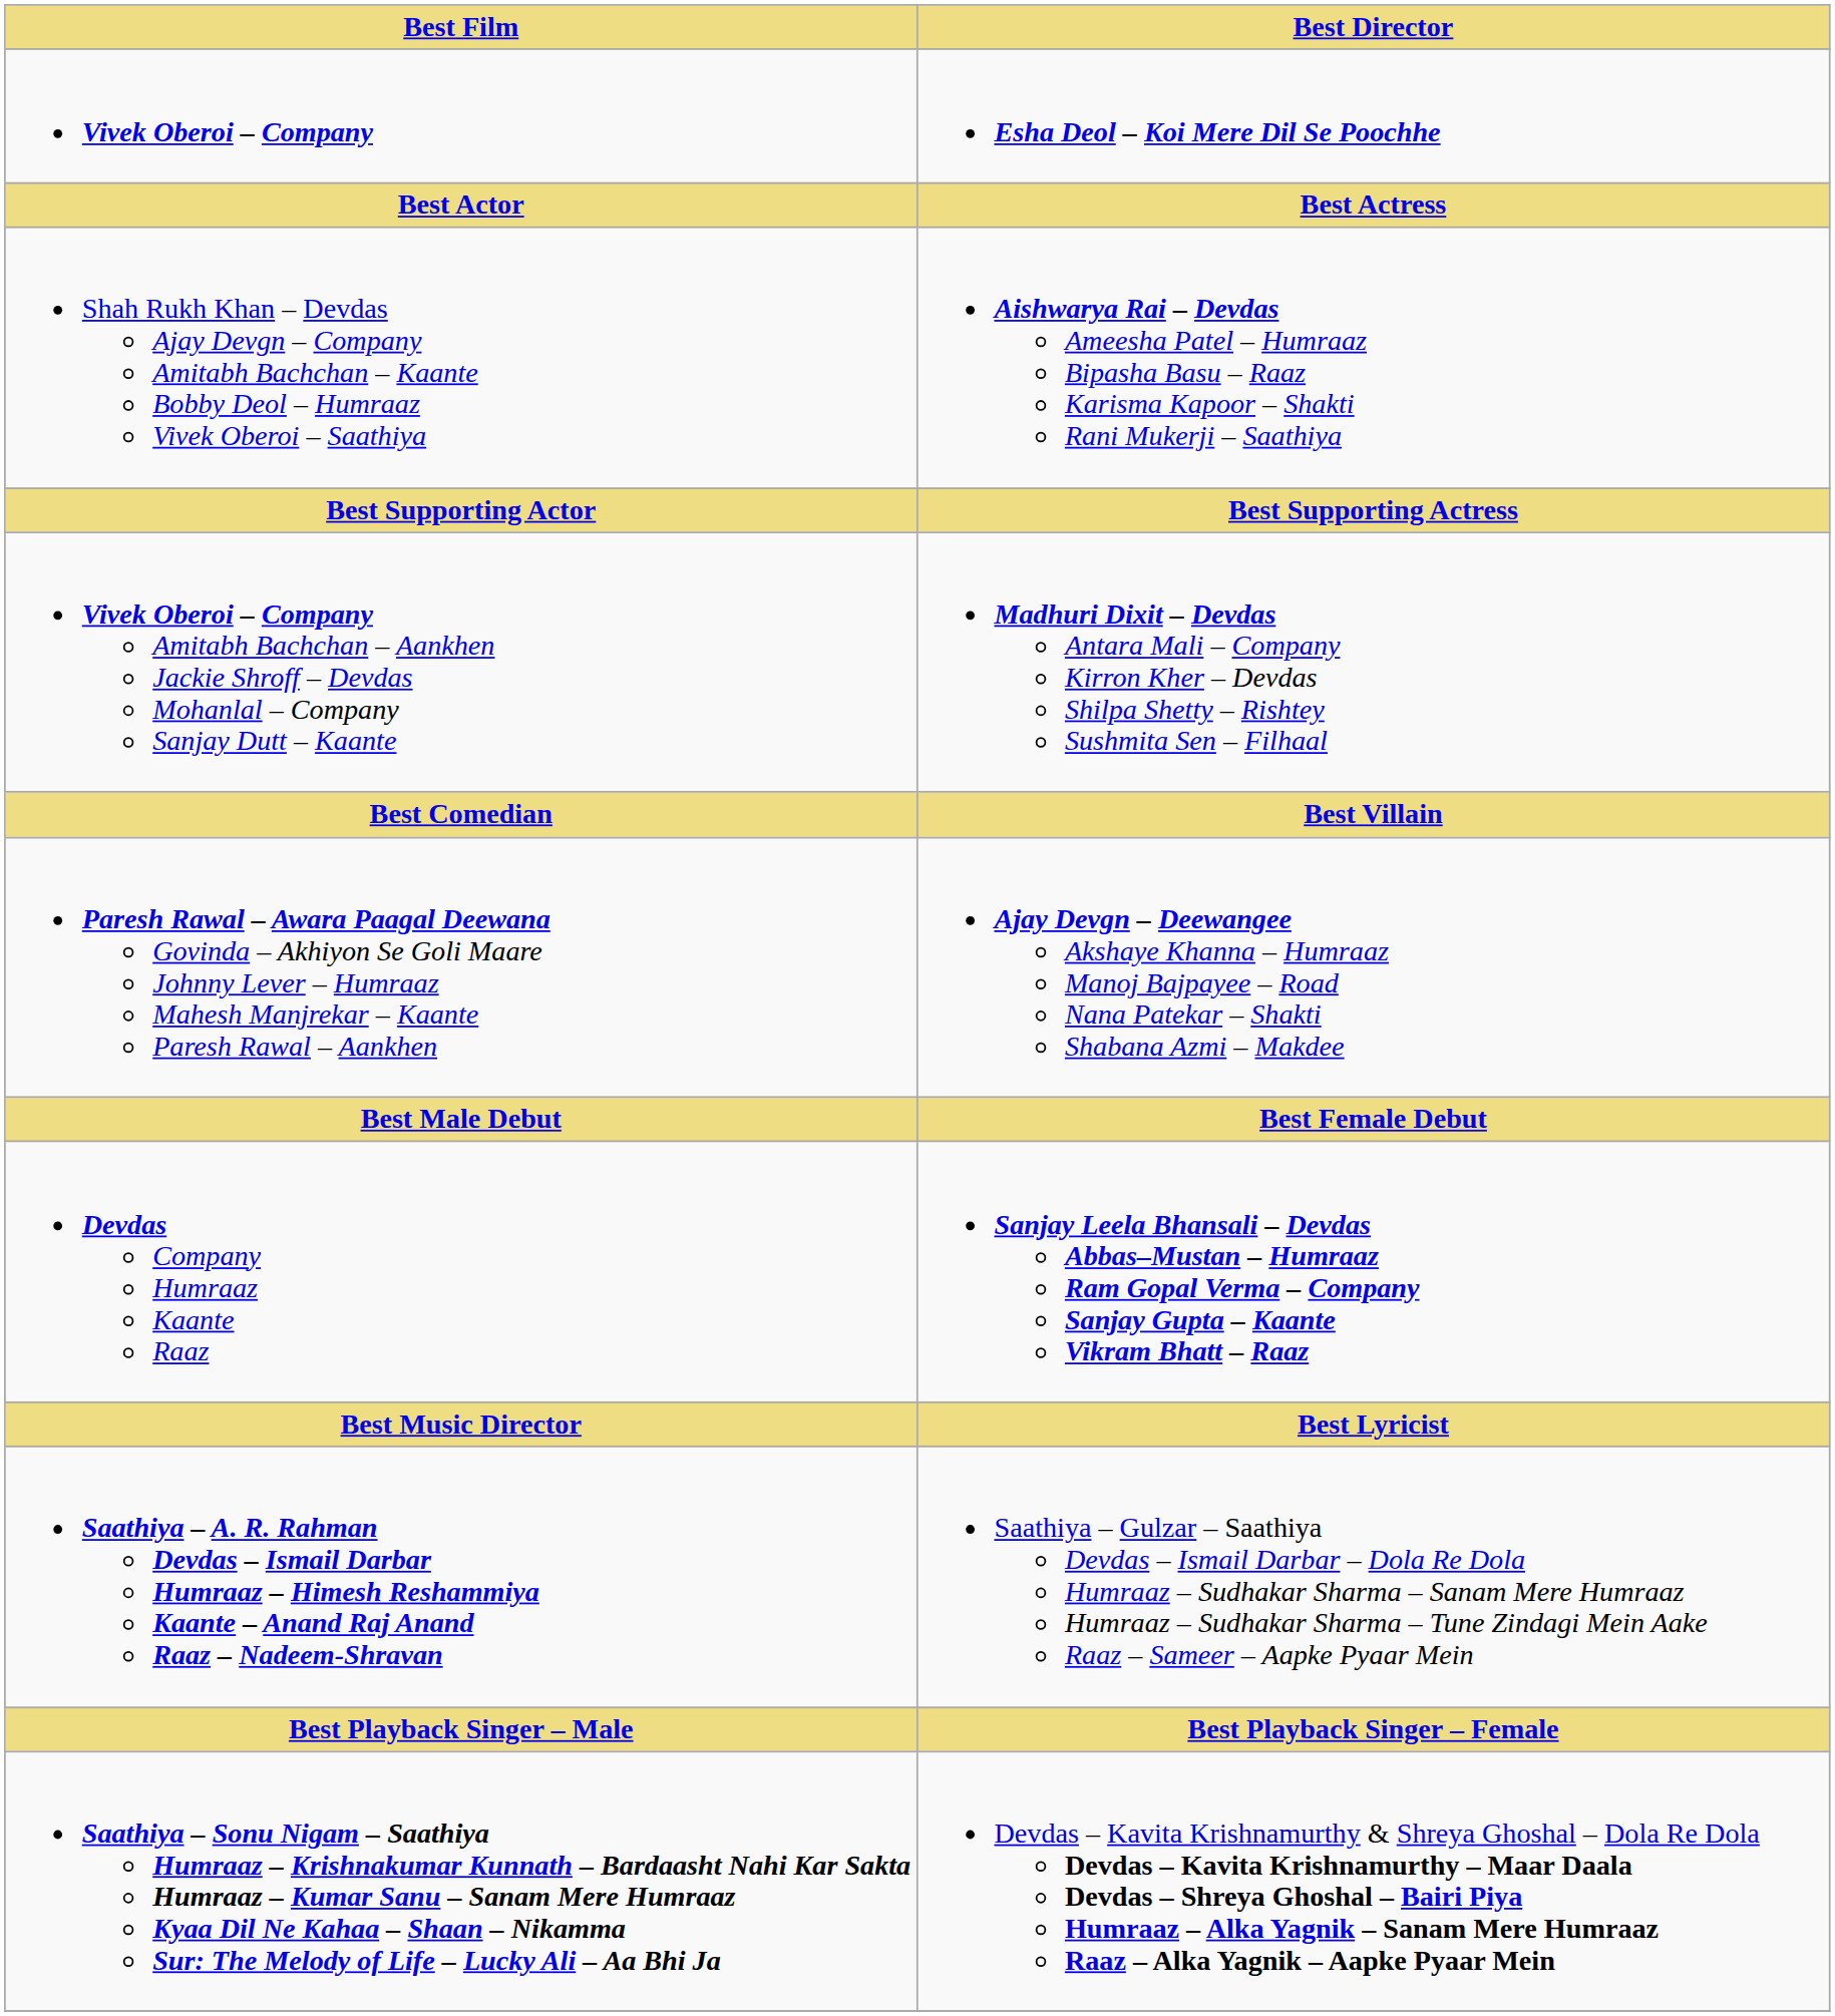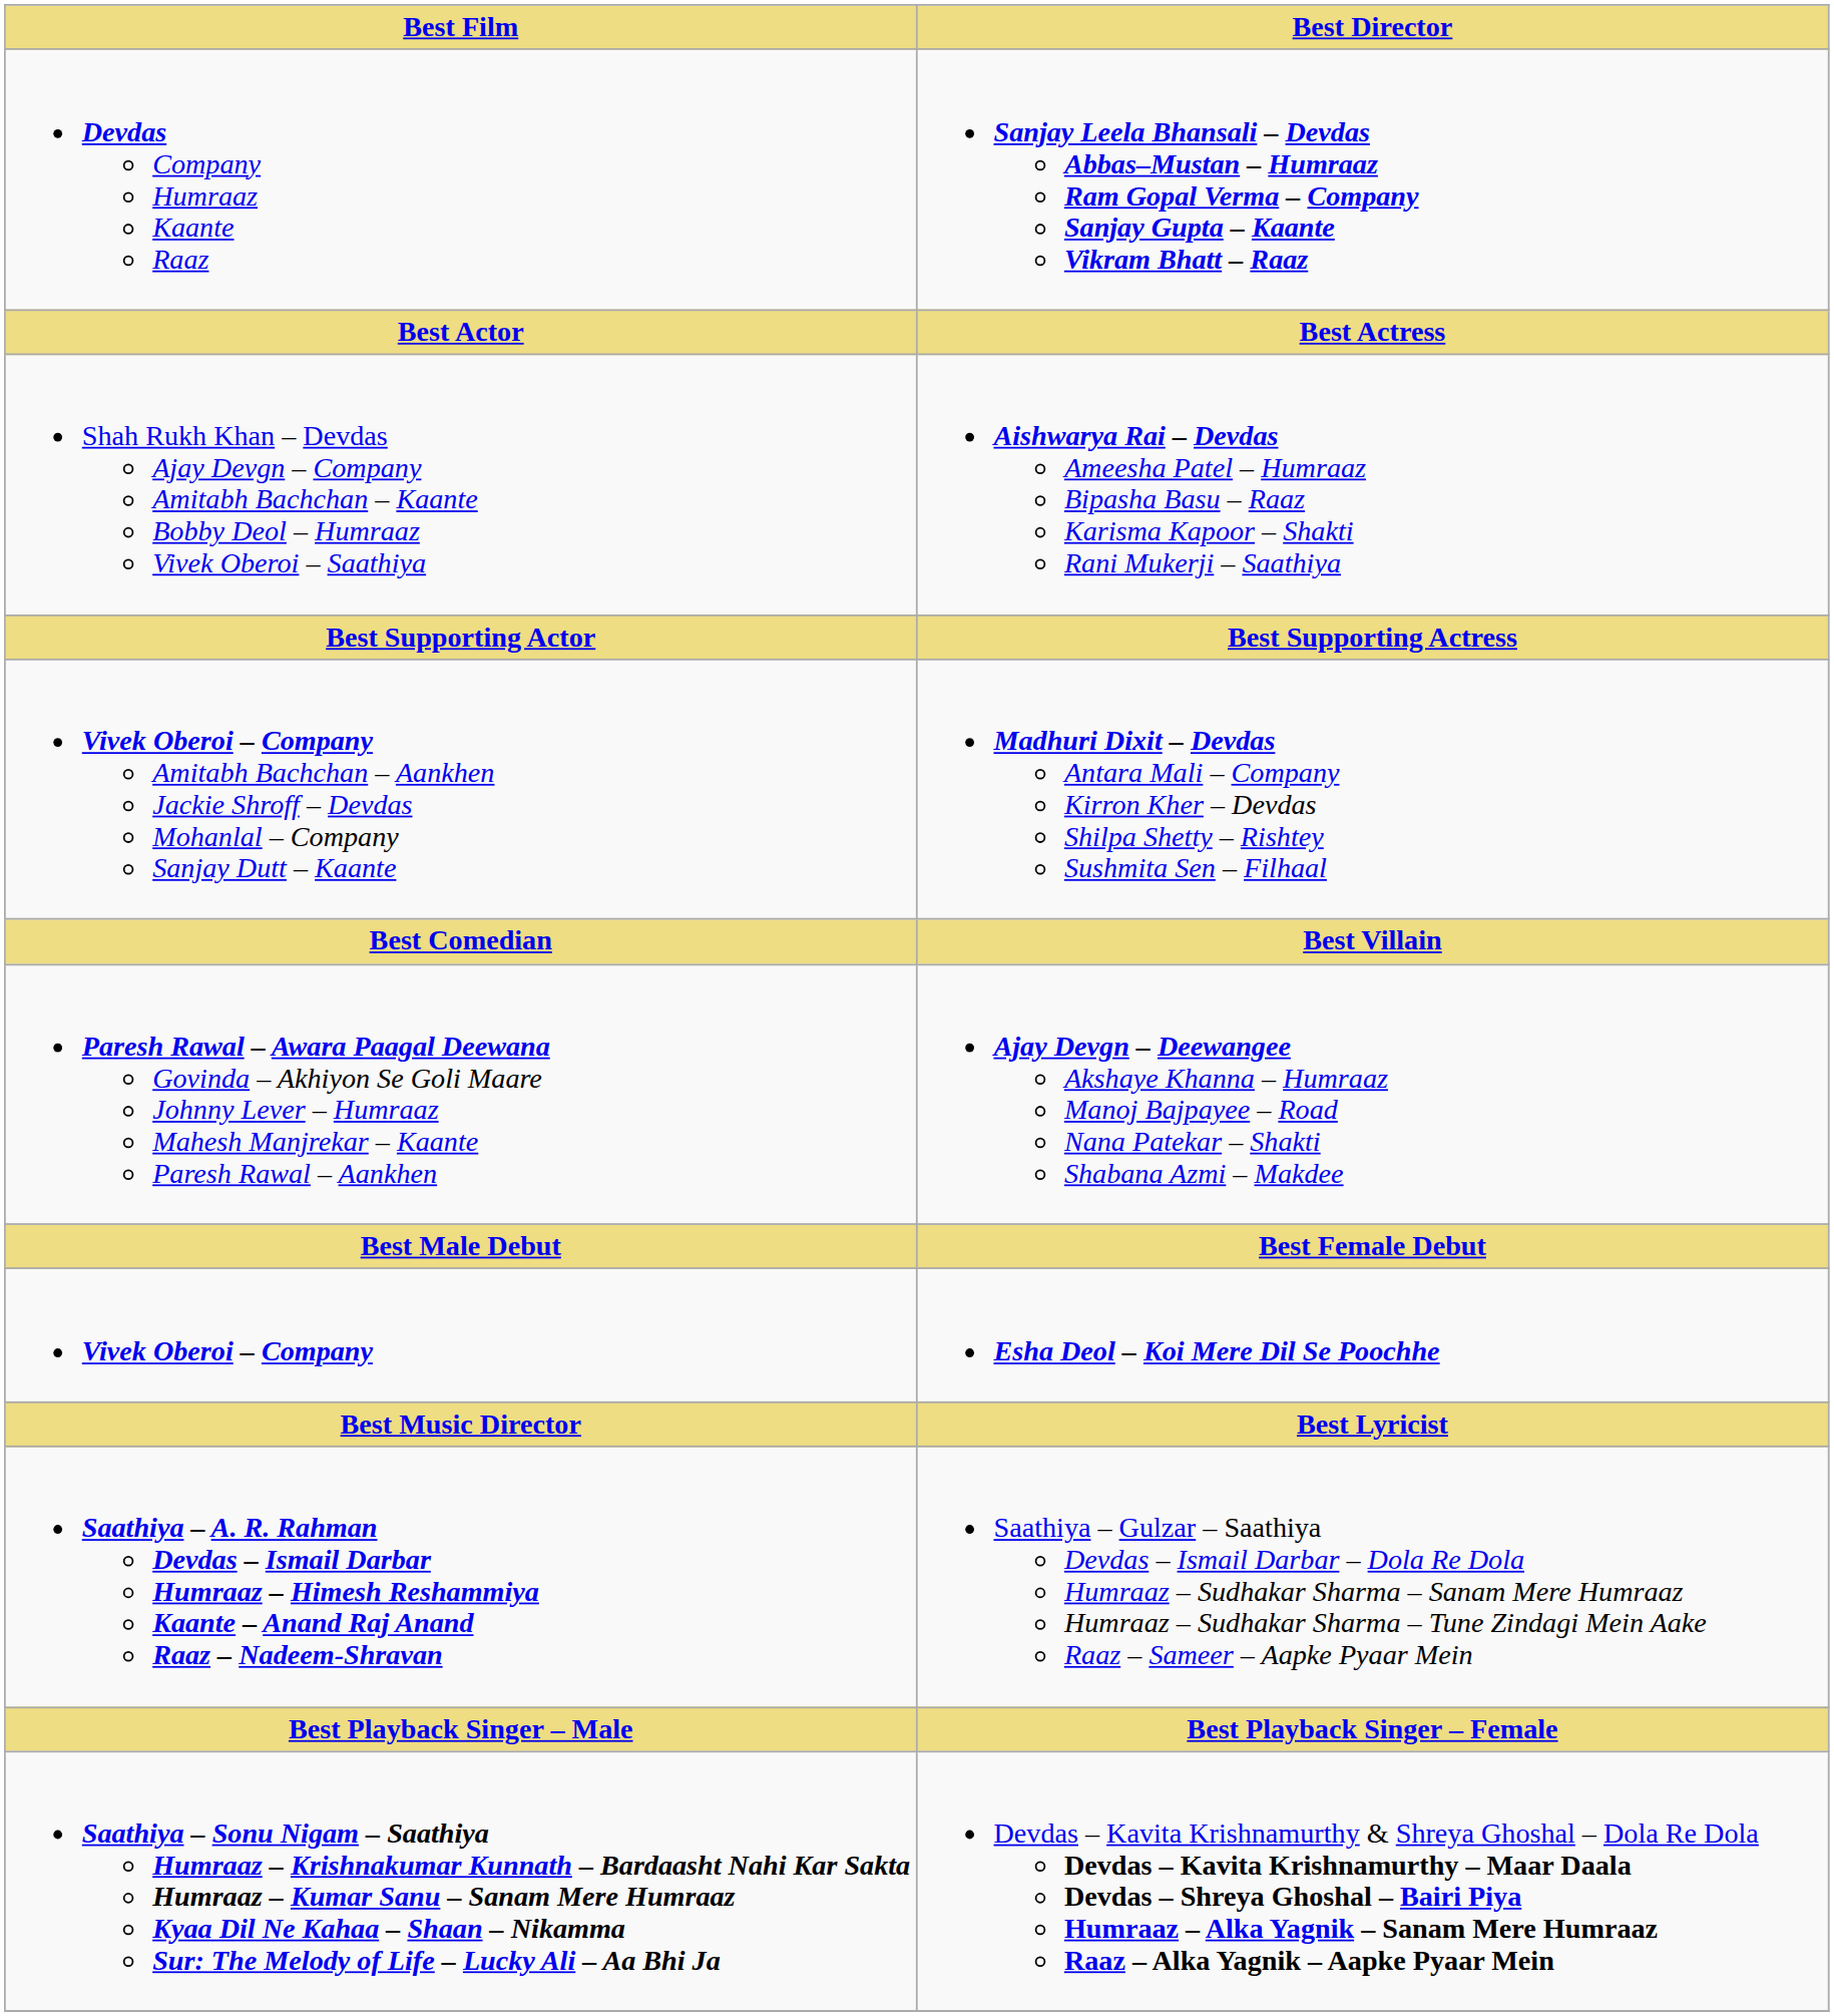 <table class="wikitable">
 <tr>
 <th style="background:#EEDD82; width:50%;"><a href='#'>Best Film</a></th>
 <th style="background:#EEDD82; width:50%;"><a href='#'>Best Director</a></th>
 </tr>
 <tr>
-<td><br><ul><li><strong><em><a href='#'>Vivek Oberoi</a> – <a href='#'>Company</a></em></strong></li></ul></td>
-<td><br><ul><li><strong><em><a href='#'>Esha Deol</a> – <a href='#'>Koi Mere Dil Se Poochhe</a></em></strong></li></ul></td>
+<td valign="top"><br><ul><li><strong><em><a href='#'>Devdas</a></em></strong><ul><li><em><a href='#'>Company</a></em></li><li><em><a href='#'>Humraaz</a></em></li><li><em><a href='#'>Kaante</a></em></li><li><em><a href='#'>Raaz</a></em></li></ul></li></ul></td>
+<td valign="top"><br><ul><li><strong><em><a href='#'>Sanjay Leela Bhansali</a> – <a href='#'>Devdas</a><em> <strong><ul><li></em><a href='#'>Abbas–Mustan</a> – <a href='#'>Humraaz</a><em></li><li></em><a href='#'>Ram Gopal Verma</a> – <a href='#'>Company</a><em></li><li></em><a href='#'>Sanjay Gupta</a> – <a href='#'>Kaante</a><em></li><li></em><a href='#'>Vikram Bhatt</a> – <a href='#'>Raaz</a><em></li></ul></li></ul></td>
 </tr>
 <tr>
 <th style="background:#EEDD82;"><a href='#'>Best Actor</a></th>
 <th style="background:#EEDD82;"><a href='#'>Best Actress</a></th>
 </tr>
 <tr>
 <td valign="top"><br><ul><li></em></strong><a href='#'>Shah Rukh Khan</a> – <a href='#'>Devdas</a></em> </strong><ul><li><em><a href='#'>Ajay Devgn</a> – <a href='#'>Company</a></em></li><li><em><a href='#'>Amitabh Bachchan</a> – <a href='#'>Kaante</a></em></li><li><em><a href='#'>Bobby Deol</a> – <a href='#'>Humraaz</a></em></li><li><em><a href='#'>Vivek Oberoi</a> – <a href='#'>Saathiya</a></em></li></ul></li></ul></td>
 <td valign="top"><br><ul><li><strong><em><a href='#'>Aishwarya Rai</a> – <a href='#'>Devdas</a></em></strong><ul><li><em><a href='#'>Ameesha Patel</a> – <a href='#'>Humraaz</a></em></li><li><em><a href='#'>Bipasha Basu</a> – <a href='#'>Raaz</a></em></li><li><em><a href='#'>Karisma Kapoor</a> – <a href='#'>Shakti</a></em></li><li><em><a href='#'>Rani Mukerji</a> – <a href='#'>Saathiya</a></em></li></ul></li></ul></td>
 </tr>
 <tr>
 <th style="background:#EEDD82;"><a href='#'>Best Supporting Actor</a></th>
 <th style="background:#EEDD82;"><a href='#'>Best Supporting Actress</a></th>
 </tr>
 <tr>
 <td valign="top"><br><ul><li><strong><em><a href='#'>Vivek Oberoi</a> – <a href='#'>Company</a></em></strong><ul><li><em><a href='#'>Amitabh Bachchan</a> – <a href='#'>Aankhen</a></em></li><li><em><a href='#'>Jackie Shroff</a> – <a href='#'>Devdas</a></em></li><li><em><a href='#'>Mohanlal</a> – Company</em></li><li><em><a href='#'>Sanjay Dutt</a> – <a href='#'>Kaante</a></em></li></ul></li></ul></td>
 <td valign="top"><br><ul><li><strong><em><a href='#'>Madhuri Dixit</a> – <a href='#'>Devdas</a></em></strong><ul><li><em><a href='#'>Antara Mali</a> – <a href='#'>Company</a></em></li><li><em><a href='#'>Kirron Kher</a> – Devdas</em></li><li><em><a href='#'>Shilpa Shetty</a> – <a href='#'>Rishtey</a></em></li><li><em><a href='#'>Sushmita Sen</a> – <a href='#'>Filhaal</a></em></li></ul></li></ul></td>
 </tr>
 <tr>
 <th style="background:#EEDD82;"><a href='#'>Best Comedian</a></th>
 <th style="background:#EEDD82;"><a href='#'>Best Villain</a></th>
 </tr>
 <tr>
 <td valign="top"><br><ul><li><strong><em><a href='#'>Paresh Rawal</a> – <a href='#'>Awara Paagal Deewana</a></em></strong><ul><li><em><a href='#'>Govinda</a> – Akhiyon Se Goli Maare</em></li><li><em><a href='#'>Johnny Lever</a> – <a href='#'>Humraaz</a></em></li><li><em><a href='#'>Mahesh Manjrekar</a> – <a href='#'>Kaante</a></em></li><li><em><a href='#'>Paresh Rawal</a> – <a href='#'>Aankhen</a></em></li></ul></li></ul></td>
 <td valign="top"><br><ul><li><strong><em><a href='#'>Ajay Devgn</a> – <a href='#'>Deewangee</a></em></strong><ul><li><em><a href='#'>Akshaye Khanna</a> – <a href='#'>Humraaz</a></em></li><li><em><a href='#'>Manoj Bajpayee</a> – <a href='#'>Road</a></em></li><li><em><a href='#'>Nana Patekar</a> – <a href='#'>Shakti</a></em></li><li><em><a href='#'>Shabana Azmi</a> – <a href='#'>Makdee</a></em></li></ul></li></ul></td>
 </tr>
 <tr>
 <th style="background:#EEDD82;"><a href='#'>Best Male Debut</a></th>
 <th style="background:#EEDD82;"><a href='#'>Best Female Debut</a></th>
 </tr>
 <tr>
-<td valign="top"><br><ul><li><strong><em><a href='#'>Devdas</a></em></strong><ul><li><em><a href='#'>Company</a></em></li><li><em><a href='#'>Humraaz</a></em></li><li><em><a href='#'>Kaante</a></em></li><li><em><a href='#'>Raaz</a></em></li></ul></li></ul></td>
-<td valign="top"><br><ul><li><strong><em><a href='#'>Sanjay Leela Bhansali</a> – <a href='#'>Devdas</a><em> <strong><ul><li></em><a href='#'>Abbas–Mustan</a> – <a href='#'>Humraaz</a><em></li><li></em><a href='#'>Ram Gopal Verma</a> – <a href='#'>Company</a><em></li><li></em><a href='#'>Sanjay Gupta</a> – <a href='#'>Kaante</a><em></li><li></em><a href='#'>Vikram Bhatt</a> – <a href='#'>Raaz</a><em></li></ul></li></ul></td>
+<td><br><ul><li><strong><em><a href='#'>Vivek Oberoi</a> – <a href='#'>Company</a></em></strong></li></ul></td>
+<td><br><ul><li><strong><em><a href='#'>Esha Deol</a> – <a href='#'>Koi Mere Dil Se Poochhe</a></em></strong></li></ul></td>
 </tr>
 <tr>
 <th style="background:#EEDD82;"><a href='#'>Best Music Director</a></th>
 <th style="background:#EEDD82;"><a href='#'>Best Lyricist</a></th>
 </tr>
 <tr>
 <td><br><ul><li><strong><em><a href='#'>Saathiya</a> – <a href='#'>A. R. Rahman</a><em> <strong><ul><li></em><a href='#'>Devdas</a> – <a href='#'>Ismail Darbar</a><em></li><li></em><a href='#'>Humraaz</a> – <a href='#'>Himesh Reshammiya</a><em></li><li></em><a href='#'>Kaante</a> – <a href='#'>Anand Raj Anand</a><em></li><li></em><a href='#'>Raaz</a> – <a href='#'>Nadeem-Shravan</a><em></li></ul></li></ul></td>
 <td><br><ul><li></em></strong><a href='#'>Saathiya</a> – <a href='#'>Gulzar</a> – Saathiya</em> </strong><ul><li><em><a href='#'>Devdas</a> – <a href='#'>Ismail Darbar</a> – <a href='#'>Dola Re Dola</a></em></li><li><em><a href='#'>Humraaz</a> – Sudhakar Sharma – Sanam Mere Humraaz</em></li><li><em>Humraaz – Sudhakar Sharma – Tune Zindagi Mein Aake</em></li><li><em><a href='#'>Raaz</a> – <a href='#'>Sameer</a> – Aapke Pyaar Mein</em></li></ul></li></ul></td>
 </tr>
 <tr>
 <th style="background:#EEDD82;"><a href='#'>Best Playback Singer – Male</a></th>
 <th style="background:#EEDD82;"><a href='#'>Best Playback Singer – Female</a></th>
 </tr>
 <tr>
 <td><br><ul><li><strong><em><a href='#'>Saathiya</a> – <a href='#'>Sonu Nigam</a> – Saathiya<em> <strong><ul><li></em><a href='#'>Humraaz</a> – <a href='#'>Krishnakumar Kunnath</a> – Bardaasht Nahi Kar Sakta<em></li><li></em>Humraaz – <a href='#'>Kumar Sanu</a> – Sanam Mere Humraaz<em></li><li></em><a href='#'>Kyaa Dil Ne Kahaa</a> – <a href='#'>Shaan</a> – Nikamma<em></li><li></em><a href='#'>Sur: The Melody of Life</a> – <a href='#'>Lucky Ali</a> – Aa Bhi Ja<em></li></ul></li></ul></td>
 <td><br><ul><li></em></strong><a href='#'>Devdas</a> – <a href='#'>Kavita Krishnamurthy</a> & <a href='#'>Shreya Ghoshal</a> – <a href='#'>Dola Re Dola</a><strong><em><ul><li></em>Devdas – Kavita Krishnamurthy – Maar Daala<em></li><li></em>Devdas – Shreya Ghoshal – <a href='#'>Bairi Piya</a><em></li><li></em><a href='#'>Humraaz</a> – <a href='#'>Alka Yagnik</a> – Sanam Mere Humraaz<em></li><li></em><a href='#'>Raaz</a> – Alka Yagnik – Aapke Pyaar Mein<em></li></ul></li></ul></td>
 </tr>
 <tr>
 </tr>
 </table>
